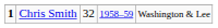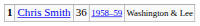 <table class="wikitable">
 <tr>
 </tr>
 <tr>
 <td><strong>1</strong></td>
 <td><a href='#'>Chris Smith</a></td>
-<td>32</td>
+<td>36</td>
 <td style="font-size:80%;"><a href='#'>1958–59</a></td>
 <td style="font-size:80%;">Washington & Lee</td>
 </tr>
 </table>
